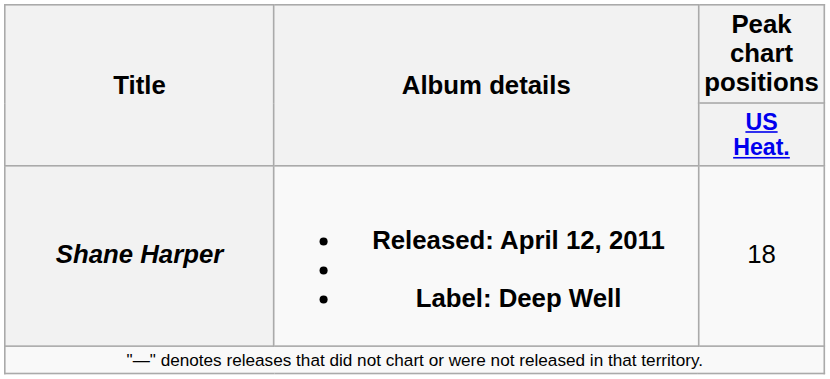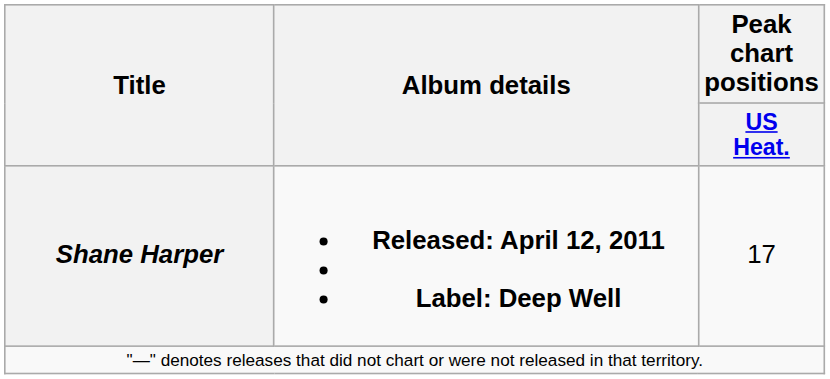 <table class="wikitable plainrowheaders" style=text-align:center>
 <tr>
 <th scope="col" rowspan="2" style="width:10em;">Title</th>
 <th scope="col" rowspan="2" style="width:16em;">Album details</th>
 <th scope="col" colspan="1">Peak chart positions</th>
 </tr>
 <tr>
 <th scope="col" style="width:4em;font-size:90%;"><a href='#'>US<br>Heat.</a><br></th>
 </tr>
 <tr>
 <th scope="row"><em>Shane Harper</em></th>
 <td><strong><br><ul><li>Released: April 12, 2011</li><li></li><li>Label: Deep Well</li></ul></strong></td>
-<td>18</td>
+<td>17</td>
 </tr>
 <tr>
 <td align="center" colspan="15" style="font-size:8pt">"—" denotes releases that did not chart or were not released in that territory.</td>
 </tr>
 </table>
